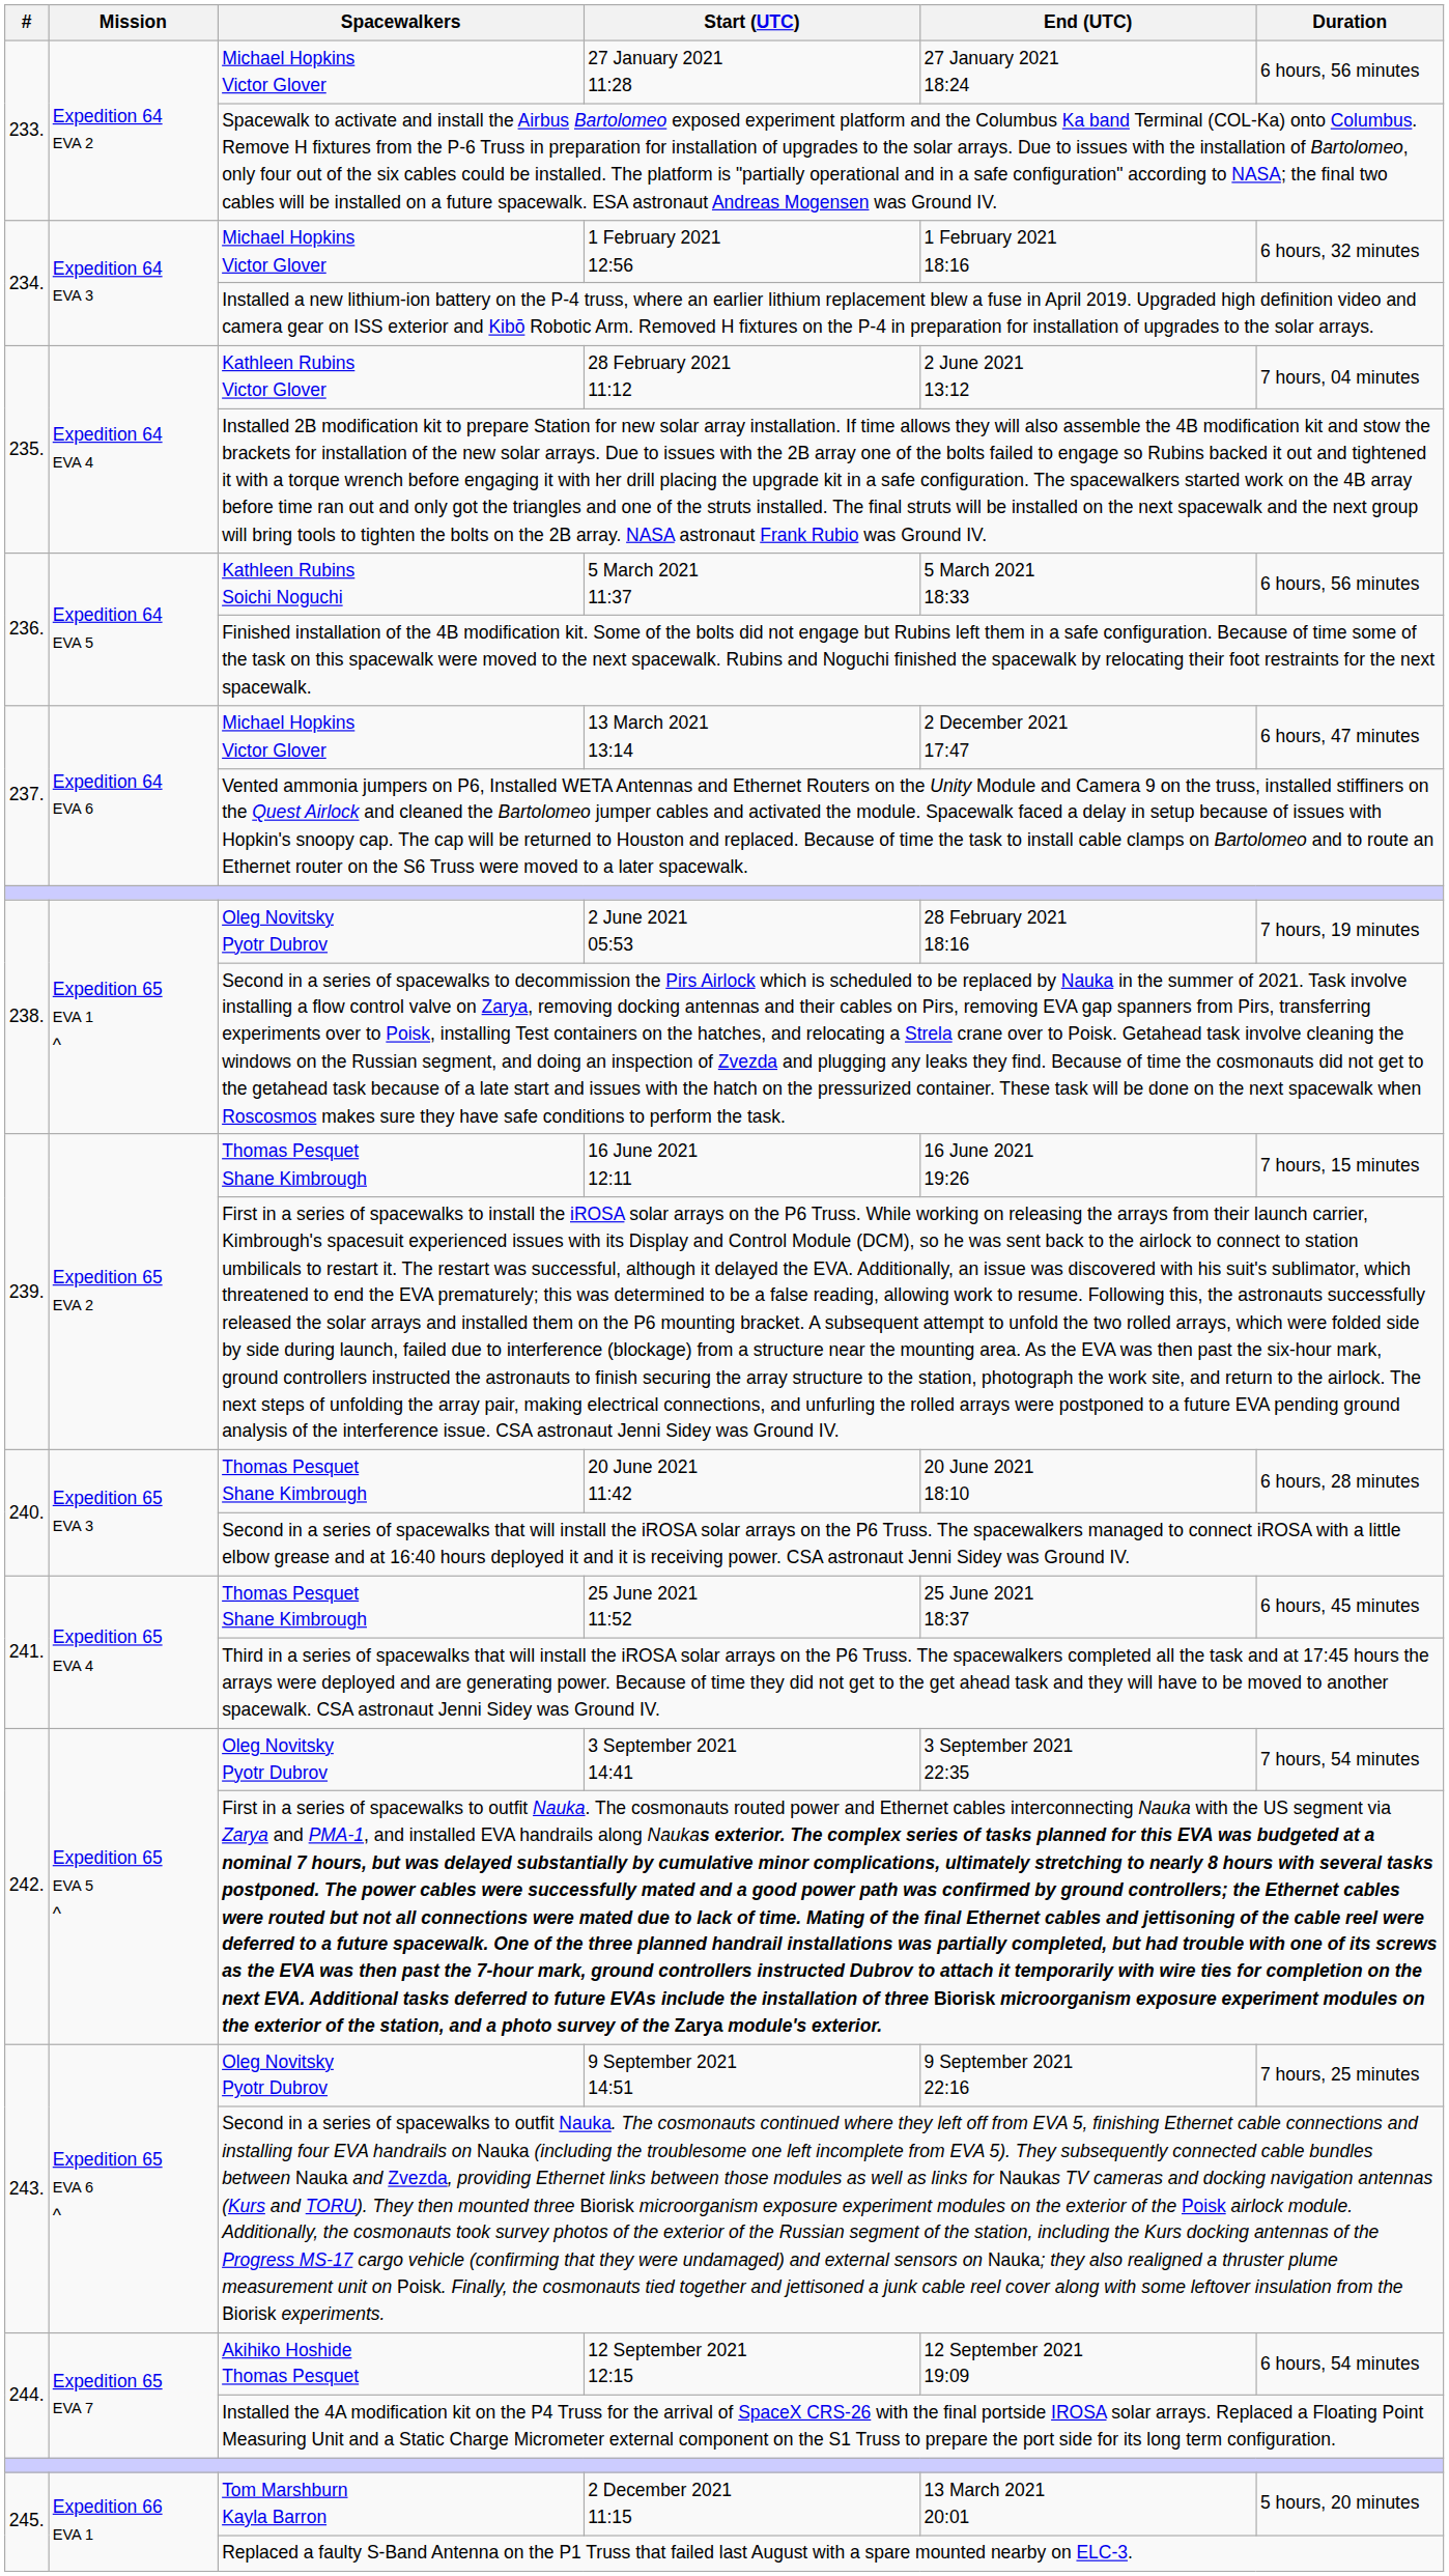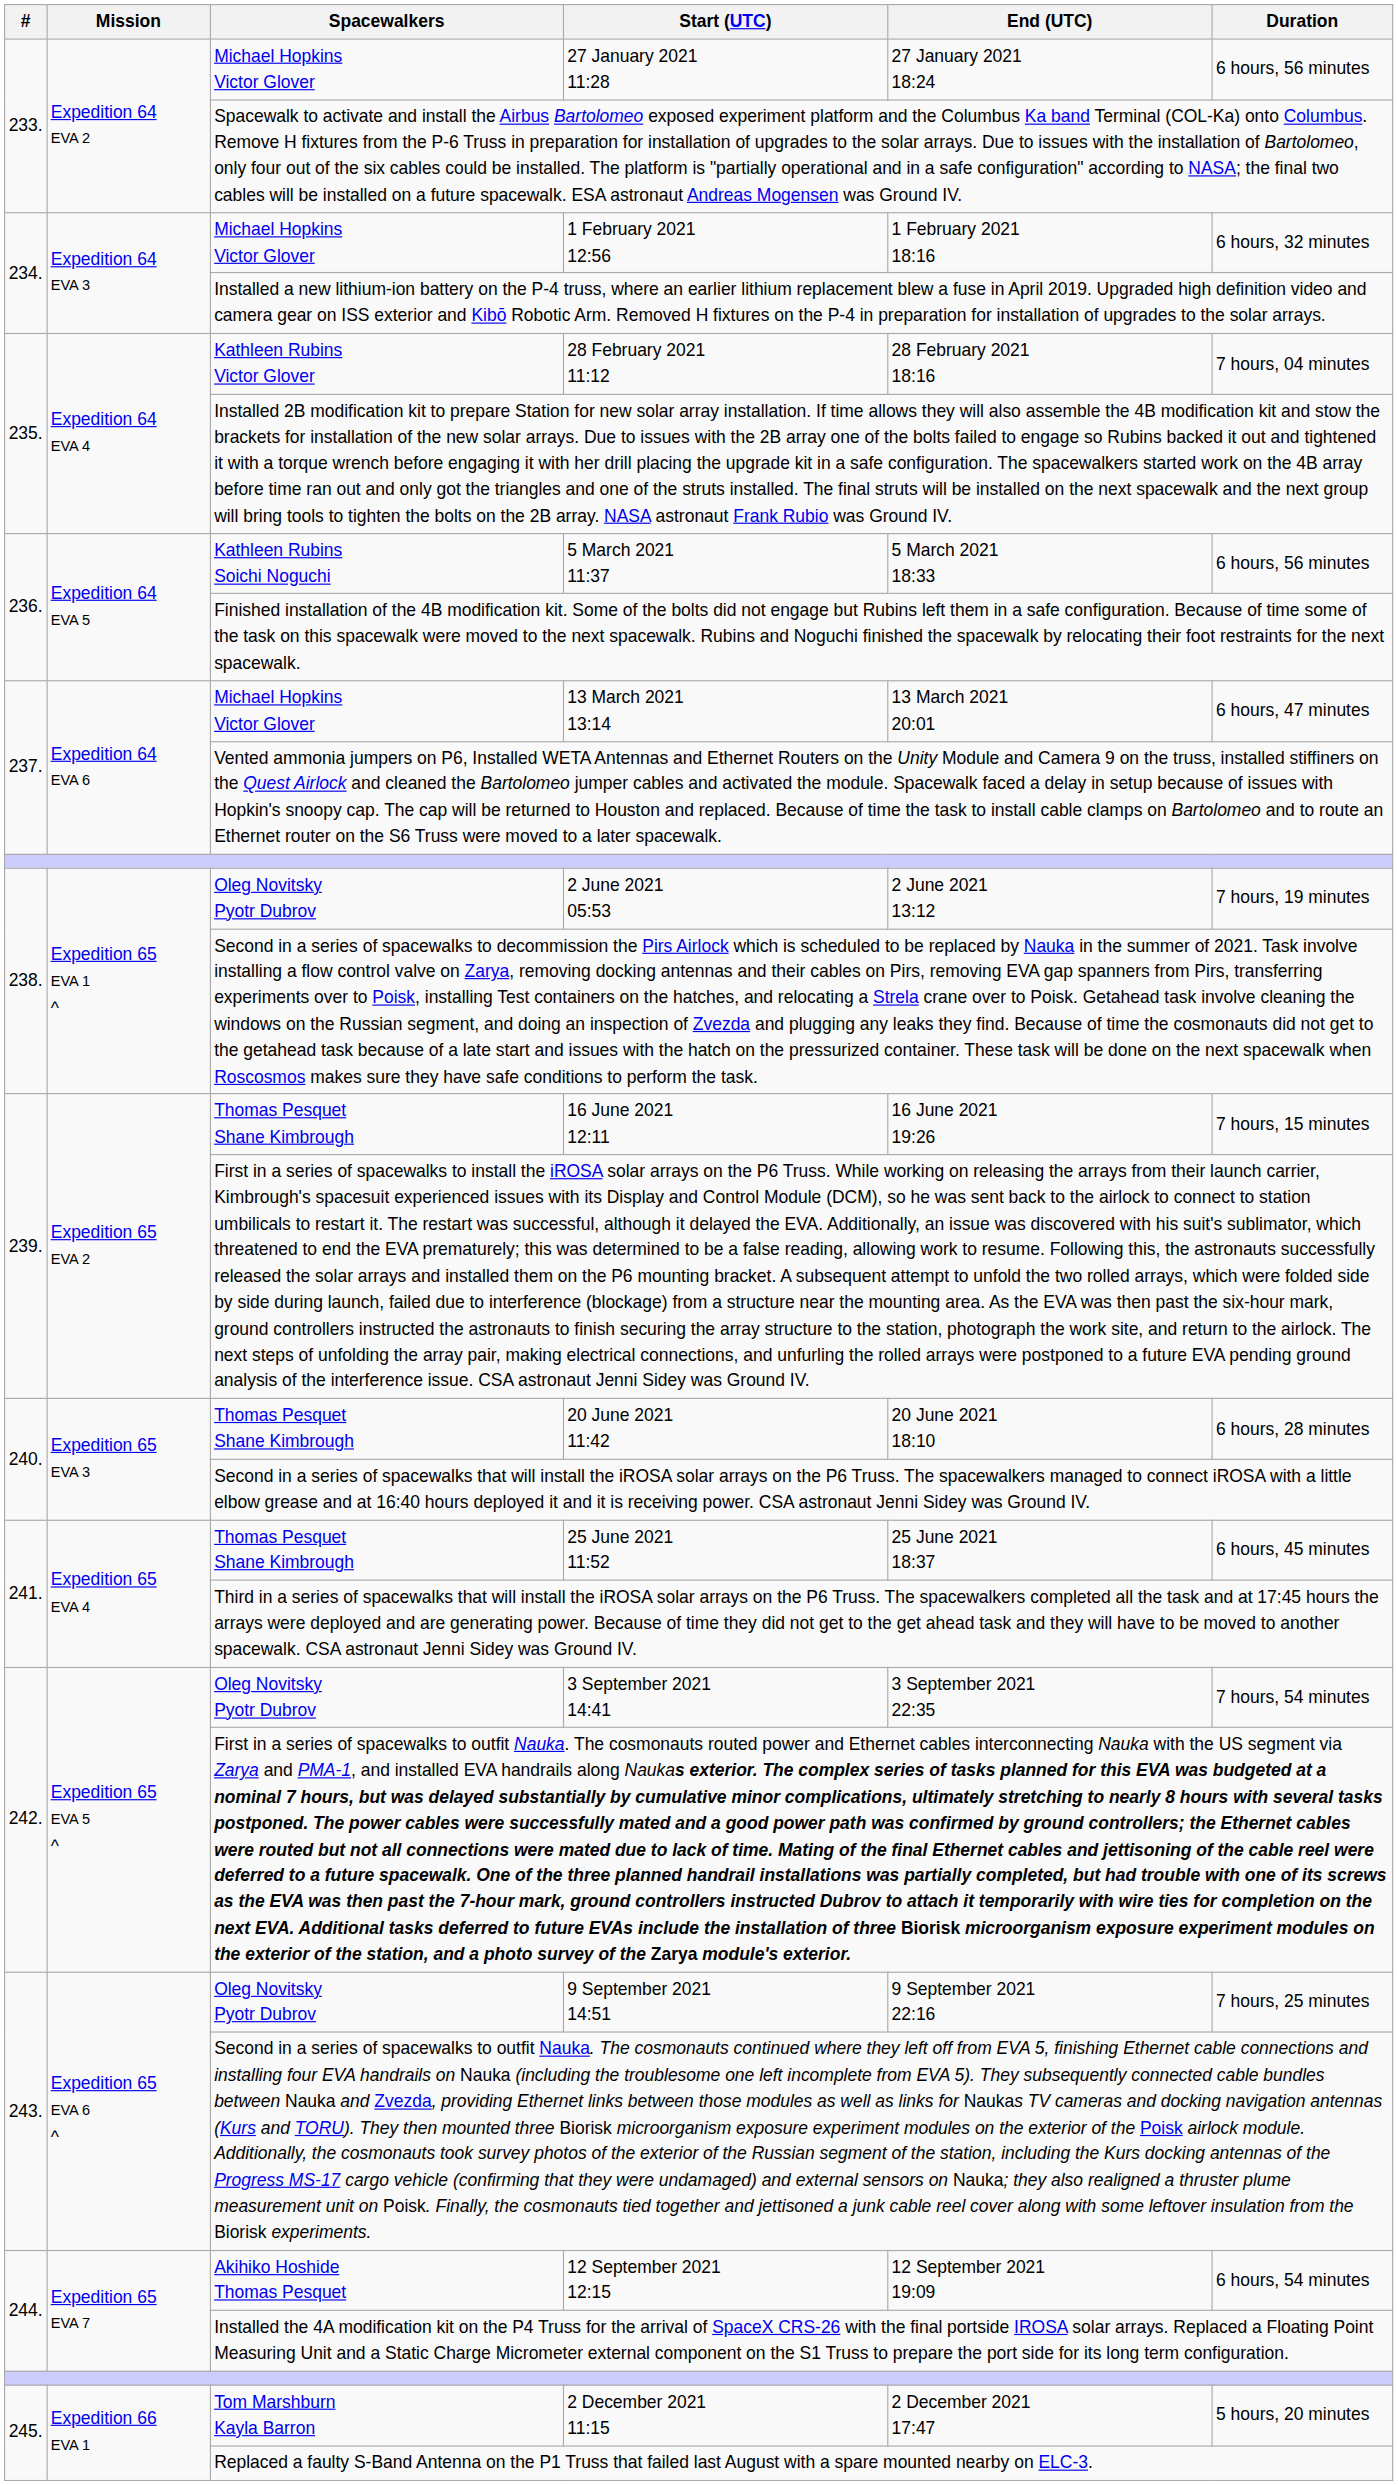 <table class="wikitable sortable sticky-header" style="font-size:0.95em; line-height:1.5em;">
 <tr>
 <th scope="col" width="25">#</th>
 <th scope="col" width="135">Mission</th>
 <th scope="col" width="300">Spacewalkers</th>
 <th scope="col" width="275">Start (<a href='#'>UTC</a>)</th>
 <th scope="col" width="275">End (UTC)</th>
 <th scope="col" width="150">Duration</th>
 </tr>
 <tr>
 <td rowspan="2">233.</td>
 <td rowspan="2"><a href='#'>Expedition 64</a><br><small>EVA 2</small></td>
 <td> <a href='#'>Michael Hopkins</a><br> <a href='#'>Victor Glover</a></td>
 <td>27 January 2021<br>11:28</td>
 <td>27 January 2021<br>18:24</td>
 <td>6 hours, 56 minutes</td>
 </tr>
 <tr>
 <td colspan="4">Spacewalk to activate and install the <a href='#'>Airbus</a> <em><a href='#'>Bartolomeo</a></em> exposed experiment platform and the Columbus <a href='#'>Ka band</a> Terminal (COL-Ka) onto <a href='#'>Columbus</a>. Remove H fixtures from the P-6 Truss in preparation for installation of upgrades to the solar arrays. Due to issues with the installation of <em>Bartolomeo</em>, only four out of the six cables could be installed. The platform is "partially operational and in a safe configuration" according to <a href='#'>NASA</a>; the final two cables will be installed on a future spacewalk. ESA astronaut <a href='#'>Andreas Mogensen</a> was Ground IV.</td>
 </tr>
 <tr>
 <td rowspan="2">234.</td>
 <td rowspan="2"><a href='#'>Expedition 64</a><br><small>EVA 3</small></td>
 <td> <a href='#'>Michael Hopkins</a><br> <a href='#'>Victor Glover</a></td>
 <td>1 February 2021<br>12:56</td>
 <td>1 February 2021<br>18:16</td>
 <td>6 hours, 32 minutes</td>
 </tr>
 <tr>
 <td colspan="4">Installed a new lithium-ion battery on the P-4 truss, where an earlier lithium replacement blew a fuse in April 2019. Upgraded high definition video and camera gear on ISS exterior and <a href='#'>Kibō</a> Robotic Arm. Removed H fixtures on the P-4 in preparation for installation of upgrades to the solar arrays.</td>
 </tr>
 <tr>
 <td rowspan="2">235.</td>
 <td rowspan="2"><a href='#'>Expedition 64</a><br><small>EVA 4</small></td>
 <td> <a href='#'>Kathleen Rubins</a><br> <a href='#'>Victor Glover</a></td>
 <td>28 February 2021<br>11:12</td>
-<td>2 June 2021<br>13:12</td>
+<td>28 February 2021<br>18:16</td>
 <td>7 hours, 04 minutes</td>
 </tr>
 <tr>
 <td colspan="4">Installed 2B modification kit to prepare Station for new solar array installation. If time allows they will also assemble the 4B modification kit and stow the brackets for installation of the new solar arrays. Due to issues with the 2B array one of the bolts failed to engage so Rubins backed it out and tightened it with a torque wrench before engaging it with her drill placing the upgrade kit in a safe configuration. The spacewalkers started work on the 4B array before time ran out and only got the triangles and one of the struts installed. The final struts will be installed on the next spacewalk and the next group will bring tools to tighten the bolts on the 2B array. <a href='#'>NASA</a> astronaut <a href='#'>Frank Rubio</a> was Ground IV.</td>
 </tr>
 <tr>
 <td rowspan="2">236.</td>
 <td rowspan="2"><a href='#'>Expedition 64</a><br><small>EVA 5</small></td>
 <td> <a href='#'>Kathleen Rubins</a><br> <a href='#'>Soichi Noguchi</a></td>
 <td>5 March 2021<br>11:37</td>
 <td>5 March 2021<br>18:33</td>
 <td>6 hours, 56 minutes</td>
 </tr>
 <tr>
 <td colspan="4">Finished installation of the 4B modification kit. Some of the bolts did not engage but Rubins left them in a safe configuration. Because of time some of the task on this spacewalk were moved to the next spacewalk. Rubins and Noguchi finished the spacewalk by relocating their foot restraints for the next spacewalk.</td>
 </tr>
 <tr>
 <td rowspan="2">237.</td>
 <td rowspan="2"><a href='#'>Expedition 64</a><br><small>EVA 6</small></td>
 <td> <a href='#'>Michael Hopkins</a><br> <a href='#'>Victor Glover</a></td>
 <td>13 March 2021<br>13:14</td>
-<td>2 December 2021<br>17:47</td>
+<td>13 March 2021<br>20:01</td>
 <td>6 hours, 47 minutes</td>
 </tr>
 <tr>
 <td colspan="4">Vented ammonia jumpers on P6, Installed WETA Antennas and Ethernet Routers on the <em>Unity</em> Module and Camera 9 on the truss, installed stiffiners on the <em><a href='#'>Quest Airlock</a></em> and cleaned the <em>Bartolomeo</em> jumper cables and activated the module. Spacewalk faced a delay in setup because of issues with Hopkin's snoopy cap. The cap will be returned to Houston and replaced. Because of time the task to install cable clamps on <em>Bartolomeo</em> and to route an Ethernet router on the S6 Truss were moved to a later spacewalk.</td>
 </tr>
 <tr>
 <td colspan="6" bgcolor="#ccccff" height="5px"></td>
 </tr>
 <tr>
 <td rowspan="2">238.</td>
 <td rowspan="2"><a href='#'>Expedition 65</a><br><small>EVA 1</small><br>^</td>
 <td> <a href='#'>Oleg Novitsky</a><br> <a href='#'>Pyotr Dubrov</a></td>
 <td>2 June 2021<br>05:53</td>
-<td>28 February 2021<br>18:16</td>
+<td>2 June 2021<br>13:12</td>
 <td>7 hours, 19 minutes</td>
 </tr>
 <tr>
 <td colspan="4">Second in a series of spacewalks to decommission the <a href='#'>Pirs Airlock</a> which is scheduled to be replaced by <a href='#'>Nauka</a> in the summer of 2021. Task involve installing a flow control valve on <a href='#'>Zarya</a>, removing docking antennas and their cables on Pirs, removing EVA gap spanners from Pirs, transferring experiments over to <a href='#'>Poisk</a>, installing Test containers on the hatches, and relocating a <a href='#'>Strela</a> crane over to Poisk. Getahead task involve cleaning the windows on the Russian segment, and doing an inspection of <a href='#'>Zvezda</a> and plugging any leaks they find. Because of time the cosmonauts did not get to the getahead task because of a late start and issues with the hatch on the pressurized container. These task will be done on the next spacewalk when <a href='#'>Roscosmos</a> makes sure they have safe conditions to perform the task.</td>
 </tr>
 <tr>
 <td rowspan="2">239.</td>
 <td rowspan="2"><a href='#'>Expedition 65</a><br><small>EVA 2</small></td>
 <td> <a href='#'>Thomas Pesquet</a><br> <a href='#'>Shane Kimbrough</a></td>
 <td>16 June 2021<br>12:11</td>
 <td>16 June 2021<br>19:26</td>
 <td>7 hours, 15 minutes</td>
 </tr>
 <tr>
 <td colspan="4">First in a series of spacewalks to install the <a href='#'>iROSA</a> solar arrays on the P6 Truss. While working on releasing the arrays from their launch carrier, Kimbrough's spacesuit experienced issues with its Display and Control Module (DCM), so he was sent back to the airlock to connect to station umbilicals to restart it. The restart was successful, although it delayed the EVA. Additionally, an issue was discovered with his suit's sublimator, which threatened to end the EVA prematurely; this was determined to be a false reading, allowing work to resume. Following this, the astronauts successfully released the solar arrays and installed them on the P6 mounting bracket. A subsequent attempt to unfold the two rolled arrays, which were folded side by side during launch, failed due to interference (blockage) from a structure near the mounting area. As the EVA was then past the six-hour mark, ground controllers instructed the astronauts to finish securing the array structure to the station, photograph the work site, and return to the airlock. The next steps of unfolding the array pair, making electrical connections, and unfurling the rolled arrays were postponed to a future EVA pending ground analysis of the interference issue. CSA astronaut Jenni Sidey was Ground IV.</td>
 </tr>
 <tr>
 <td rowspan="2">240.</td>
 <td rowspan="2"><a href='#'>Expedition 65</a><br><small>EVA 3</small></td>
 <td> <a href='#'>Thomas Pesquet</a><br> <a href='#'>Shane Kimbrough</a></td>
 <td>20 June 2021<br>11:42</td>
 <td>20 June 2021<br>18:10</td>
 <td>6 hours, 28 minutes</td>
 </tr>
 <tr>
 <td colspan="4">Second in a series of spacewalks that will install the iROSA solar arrays on the P6 Truss. The spacewalkers managed to connect iROSA with a little elbow grease and at 16:40 hours deployed it and it is receiving power. CSA astronaut Jenni Sidey was Ground IV.</td>
 </tr>
 <tr>
 <td rowspan="2">241.</td>
 <td rowspan="2"><a href='#'>Expedition 65</a><br><small>EVA 4</small></td>
 <td> <a href='#'>Thomas Pesquet</a><br> <a href='#'>Shane Kimbrough</a></td>
 <td>25 June 2021<br>11:52</td>
 <td>25 June 2021<br>18:37</td>
 <td>6 hours, 45 minutes</td>
 </tr>
 <tr>
 <td colspan="4">Third in a series of spacewalks that will install the iROSA solar arrays on the P6 Truss. The spacewalkers completed all the task and at 17:45 hours the arrays were deployed and are generating power. Because of time they did not get to the get ahead task and they will have to be moved to another spacewalk. CSA astronaut Jenni Sidey was Ground IV.</td>
 </tr>
 <tr>
 <td rowspan="2">242.</td>
 <td rowspan="2"><a href='#'>Expedition 65</a><br><small>EVA 5</small><br>^</td>
 <td> <a href='#'>Oleg Novitsky</a><br> <a href='#'>Pyotr Dubrov</a></td>
 <td>3 September 2021<br>14:41</td>
 <td>3 September 2021<br>22:35</td>
 <td>7 hours, 54 minutes</td>
 </tr>
 <tr>
 <td colspan="4">First in a series of spacewalks to outfit <a href='#'><em>Nauka</em></a>. The cosmonauts routed power and Ethernet cables interconnecting <em>Nauka</em> with the US segment via <em><a href='#'>Zarya</a></em> and <a href='#'><em>PMA-1</em></a>, and installed EVA handrails along <em>Nauka<strong>s exterior. The complex series of tasks planned for this EVA was budgeted at a nominal 7 hours, but was delayed substantially by cumulative minor complications, ultimately stretching to nearly 8 hours with several tasks postponed. The power cables were successfully mated and a good power path was confirmed by ground controllers; the Ethernet cables were routed but not all connections were mated due to lack of time. Mating of the final Ethernet cables and jettisoning of the cable reel were deferred to a future spacewalk. One of the three planned handrail installations was partially completed, but had trouble with one of its screws as the EVA was then past the 7-hour mark, ground controllers instructed Dubrov to attach it temporarily with wire ties for completion on the next EVA. Additional tasks deferred to future EVAs include the installation of three </em>Biorisk<em> microorganism exposure experiment modules on the exterior of the station, and a photo survey of the </em>Zarya<em> module's exterior.</td>
 </tr>
 <tr>
 <td rowspan="2">243.</td>
 <td rowspan="2"><a href='#'>Expedition 65</a><br><small>EVA 6</small><br>^</td>
 <td> <a href='#'>Oleg Novitsky</a><br> <a href='#'>Pyotr Dubrov</a></td>
 <td>9 September 2021<br>14:51</td>
 <td>9 September 2021<br>22:16</td>
 <td>7 hours, 25 minutes</td>
 </tr>
 <tr>
 <td colspan="4">Second in a series of spacewalks to outfit <a href='#'></em>Nauka<em></a>. The cosmonauts continued where they left off from EVA 5, finishing Ethernet cable connections and installing four EVA handrails on </em>Nauka<em> (including the troublesome one left incomplete from EVA 5). They subsequently connected cable bundles between </em>Nauka<em> and <a href='#'></em>Zvezda<em></a>, providing Ethernet links between those modules as well as links for </em>Nauka<em>s TV cameras and docking navigation antennas (<a href='#'>Kurs</a> and <a href='#'>TORU</a>). They then mounted three </em>Biorisk<em> microorganism exposure experiment modules on the exterior of the <a href='#'></em>Poisk<em></a> airlock module. Additionally, the cosmonauts took survey photos of the exterior of the Russian segment of the station, including the Kurs docking antennas of the <a href='#'>Progress MS-17</a> cargo vehicle (confirming that they were undamaged) and external sensors on </em>Nauka<em>; they also realigned a thruster plume measurement unit on </em>Poisk<em>. Finally, the cosmonauts tied together and jettisoned a junk cable reel cover along with some leftover insulation from the </em>Biorisk<em> experiments.</td>
 </tr>
 <tr>
 <td rowspan="2">244.</td>
 <td rowspan="2"><a href='#'>Expedition 65</a><br><small>EVA 7</small></td>
 <td> <a href='#'>Akihiko Hoshide</a><br> <a href='#'>Thomas Pesquet</a></td>
 <td>12 September 2021<br>12:15</td>
 <td>12 September 2021<br>19:09</td>
 <td>6 hours, 54 minutes</td>
 </tr>
 <tr>
 <td colspan="4">Installed the 4A modification kit on the P4 Truss for the arrival of <a href='#'>SpaceX CRS-26</a> with the final portside <a href='#'>IROSA</a> solar arrays. Replaced a Floating Point Measuring Unit and a Static Charge Micrometer external component on the S1 Truss to prepare the port side for its long term configuration.</td>
 </tr>
 <tr>
 <td colspan="6" bgcolor="#ccccff" height="5px"></td>
 </tr>
 <tr>
 <td rowspan="2">245.</td>
 <td rowspan="2"><a href='#'>Expedition 66</a><br><small>EVA 1</small></td>
 <td> <a href='#'>Tom Marshburn</a><br> <a href='#'>Kayla Barron</a></td>
 <td>2 December 2021<br>11:15</td>
-<td>13 March 2021<br>20:01</td>
+<td>2 December 2021<br>17:47</td>
 <td>5 hours, 20 minutes</td>
 </tr>
 <tr>
 <td colspan="4">Replaced a faulty S-Band Antenna on the P1 Truss that failed last August with a spare mounted nearby on <a href='#'>ELC-3</a>.</td>
 </tr>
 </table>
